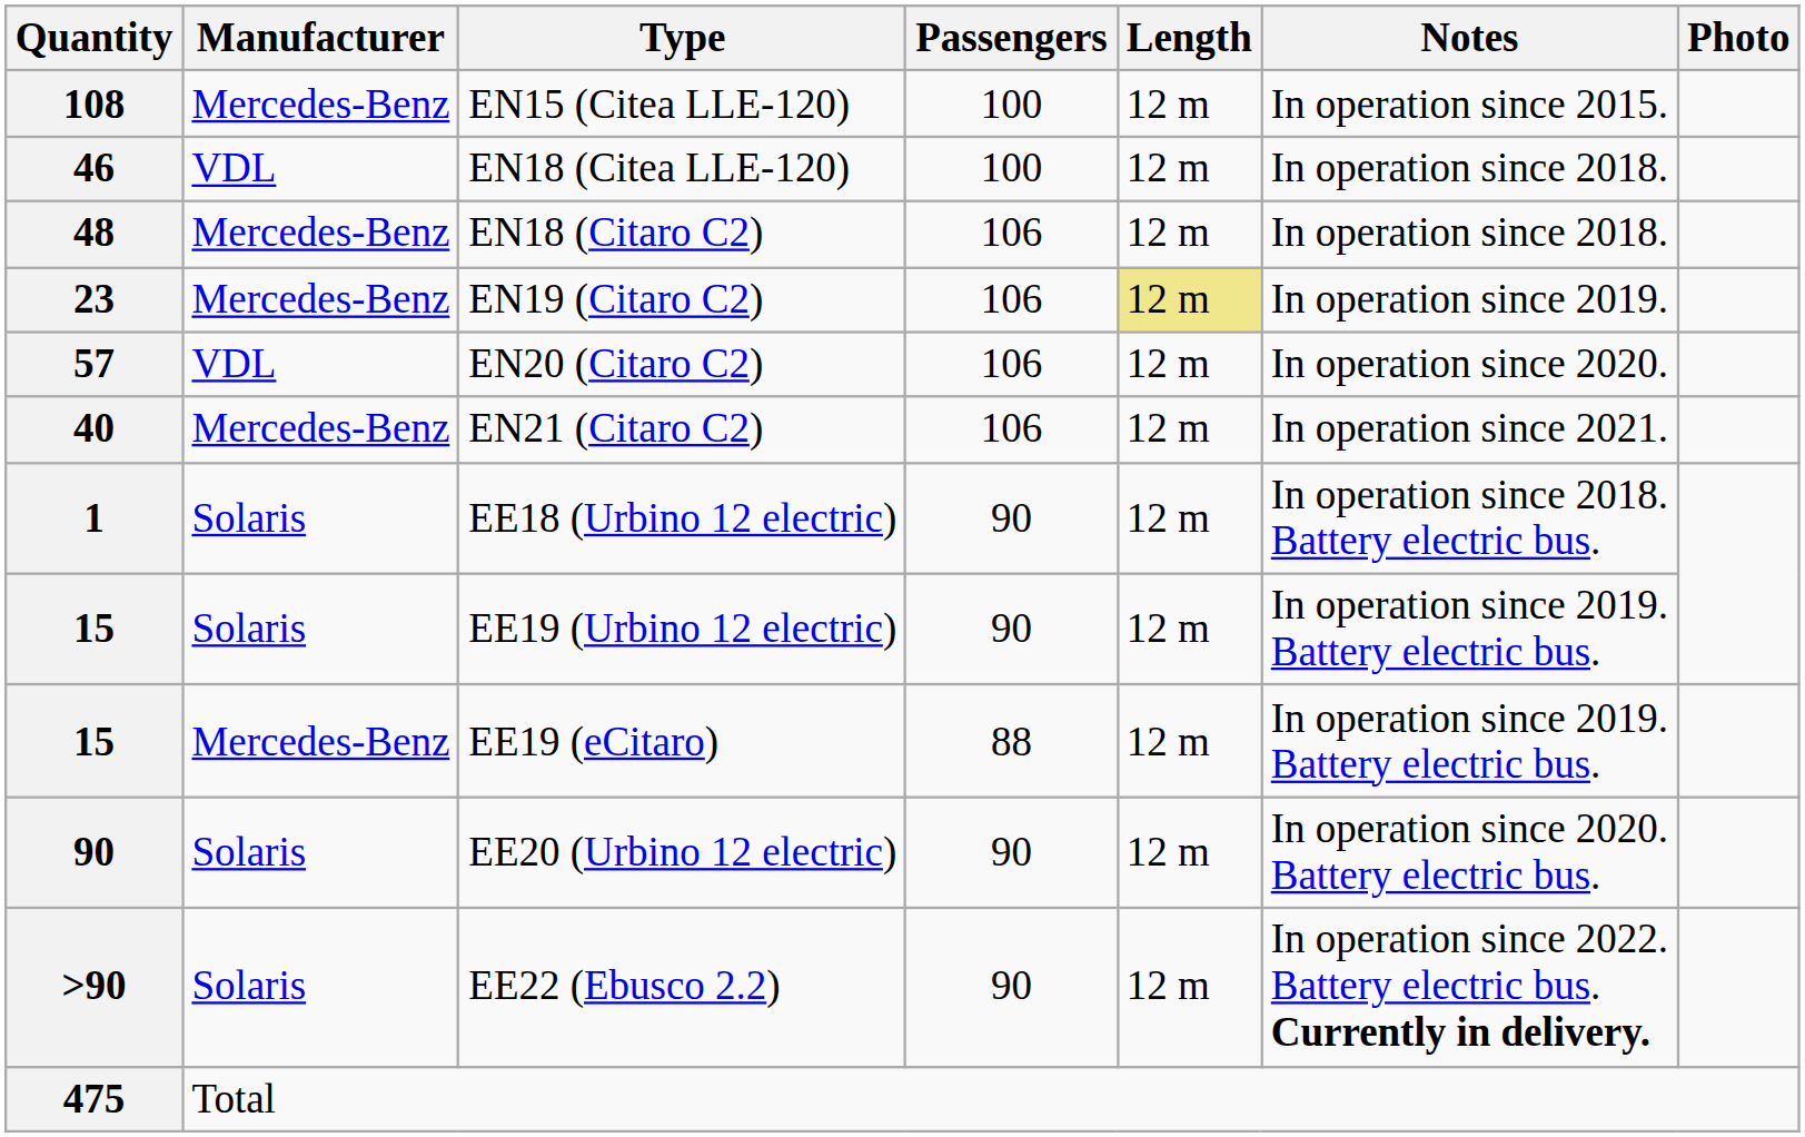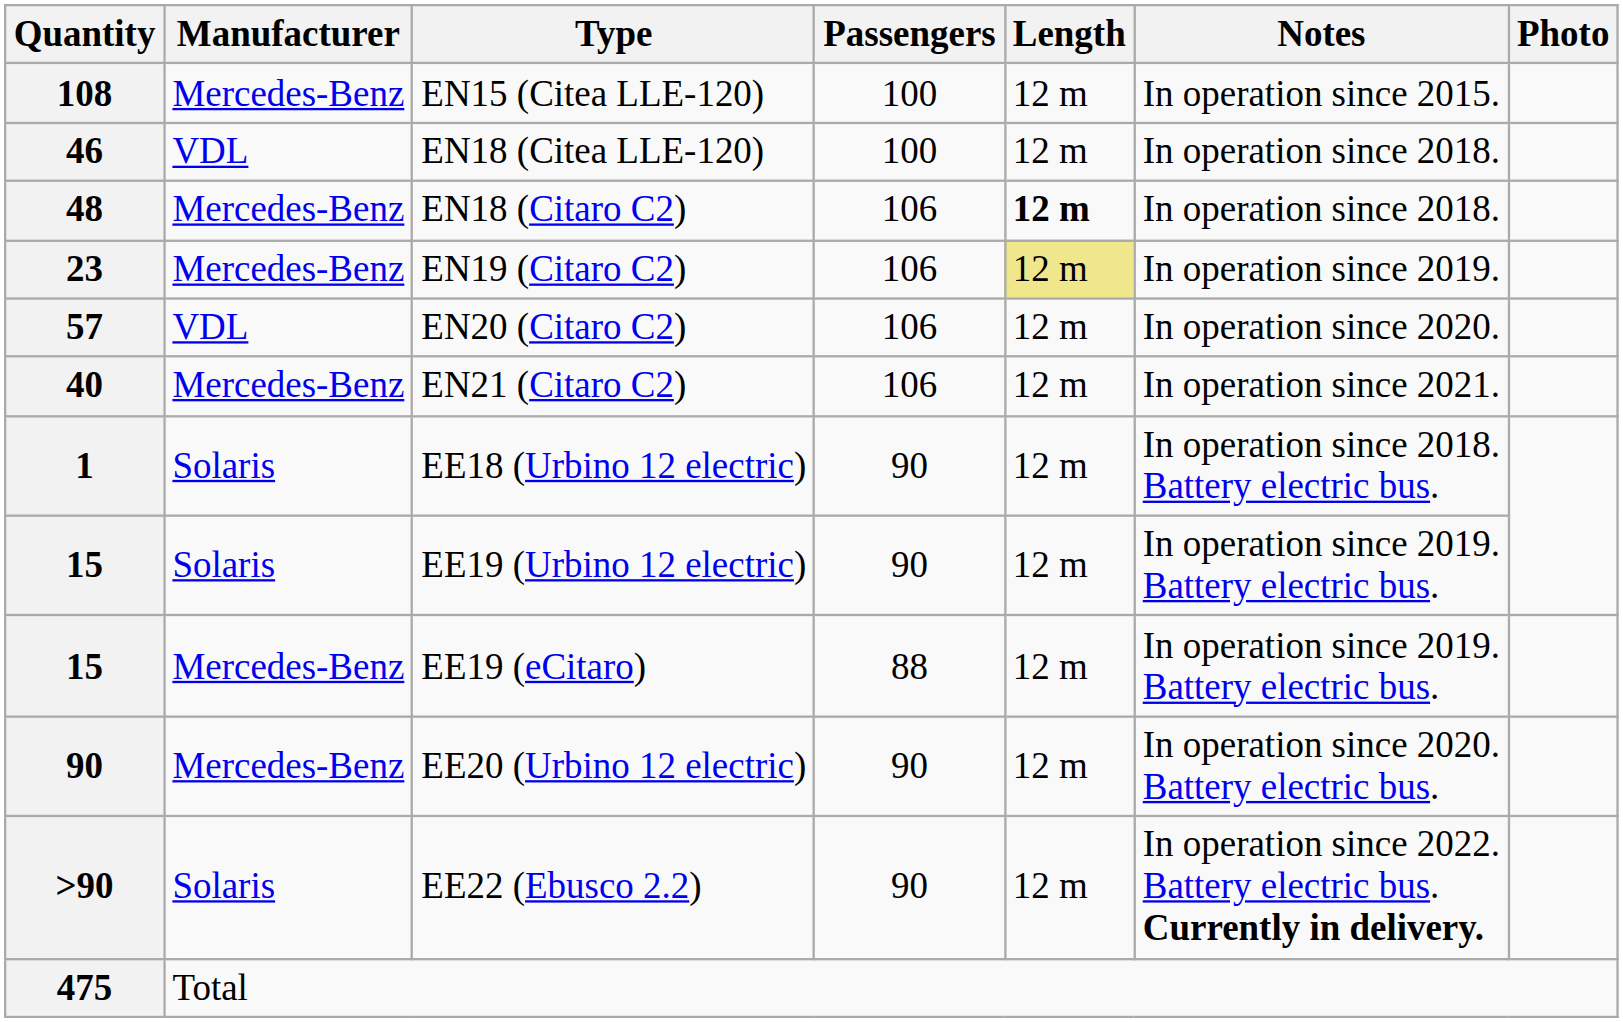 <table class="wikitable">
 <tr>
 <th scope="col">Quantity</th>
 <th scope="col">Manufacturer</th>
 <th scope="col">Type</th>
 <th scope="col">Passengers</th>
 <th scope="col">Length</th>
 <th scope="col">Notes</th>
 <th scope="col">Photo</th>
 </tr>
 <tr>
 <th scope="row">108</th>
 <td><a href='#'>Mercedes-Benz</a></td>
 <td>EN15 (Citea LLE-120)</td>
 <td style="text-align:center;">100</td>
 <td>12 m</td>
 <td>In operation since 2015.</td>
 <td></td>
 </tr>
 <tr>
 <th scope="row">46</th>
 <td><a href='#'>VDL</a></td>
 <td>EN18 (Citea LLE-120)</td>
 <td style="text-align:center;">100</td>
 <td>12 m</td>
 <td>In operation since 2018.</td>
 <td></td>
 </tr>
 <tr>
 <th scope="row">48</th>
 <td><a href='#'>Mercedes-Benz</a></td>
 <td>EN18 (<a href='#'>Citaro C2</a>)</td>
 <td style="text-align:center;">106</td>
-<td>12 m</td>
+<td><strong>12 m</strong></td>
 <td>In operation since 2018.</td>
 <td></td>
 </tr>
 <tr>
 <th scope="row">23</th>
 <td><a href='#'>Mercedes-Benz</a></td>
 <td>EN19 (<a href='#'>Citaro C2</a>)</td>
 <td style="text-align:center;">106</td>
 <td style="background: khaki;">12 m</td>
 <td>In operation since 2019.</td>
 <td></td>
 </tr>
 <tr>
 <th scope="row">57</th>
 <td><a href='#'>VDL</a></td>
 <td>EN20 (<a href='#'>Citaro C2</a>)</td>
 <td style="text-align:center;">106</td>
 <td>12 m</td>
 <td>In operation since 2020.</td>
 <td></td>
 </tr>
 <tr>
 <th scope="row">40</th>
 <td><a href='#'>Mercedes-Benz</a></td>
 <td>EN21 (<a href='#'>Citaro C2</a>)</td>
 <td style="text-align:center;">106</td>
 <td>12 m</td>
 <td>In operation since 2021.</td>
 <td></td>
 </tr>
 <tr>
 <th scope="row">1</th>
 <td><a href='#'>Solaris</a></td>
 <td>EE18 (<a href='#'>Urbino 12 electric</a>)</td>
 <td style="text-align:center;">90</td>
 <td>12 m</td>
 <td>In operation since 2018.<br><a href='#'>Battery electric bus</a>.</td>
 <td rowspan="2"></td>
 </tr>
 <tr>
 <th scope="row">15</th>
 <td><a href='#'>Solaris</a></td>
 <td>EE19 (<a href='#'>Urbino 12 electric</a>)</td>
 <td style="text-align:center;">90</td>
 <td>12 m</td>
 <td>In operation since 2019.<br><a href='#'>Battery electric bus</a>.</td>
 </tr>
 <tr>
 <th scope="row">15</th>
 <td><a href='#'>Mercedes-Benz</a></td>
 <td>EE19 (<a href='#'>eCitaro</a>)</td>
 <td style="text-align:center;">88</td>
 <td>12 m</td>
 <td>In operation since 2019.<br><a href='#'>Battery electric bus</a>.</td>
 <td></td>
 </tr>
 <tr>
 <th>90</th>
-<td><a href='#'>Solaris</a></td>
+<td><a href='#'>Mercedes-Benz</a></td>
 <td>EE20 (<a href='#'>Urbino 12 electric</a>)</td>
 <td style="text-align:center;">90</td>
 <td>12 m</td>
 <td>In operation since 2020.<br><a href='#'>Battery electric bus</a>.</td>
 <td></td>
 </tr>
 <tr>
 <th>>90</th>
 <td><a href='#'>Solaris</a></td>
 <td>EE22 (<a href='#'>Ebusco 2.2</a>)</td>
 <td style="text-align:center;">90</td>
 <td>12 m</td>
 <td>In operation since 2022.<br><a href='#'>Battery electric bus</a>.<br><strong>Currently in delivery.</strong></td>
 <td></td>
 </tr>
 <tr>
 <th>475</th>
 <td colspan="6">Total</td>
 </tr>
 </table>
